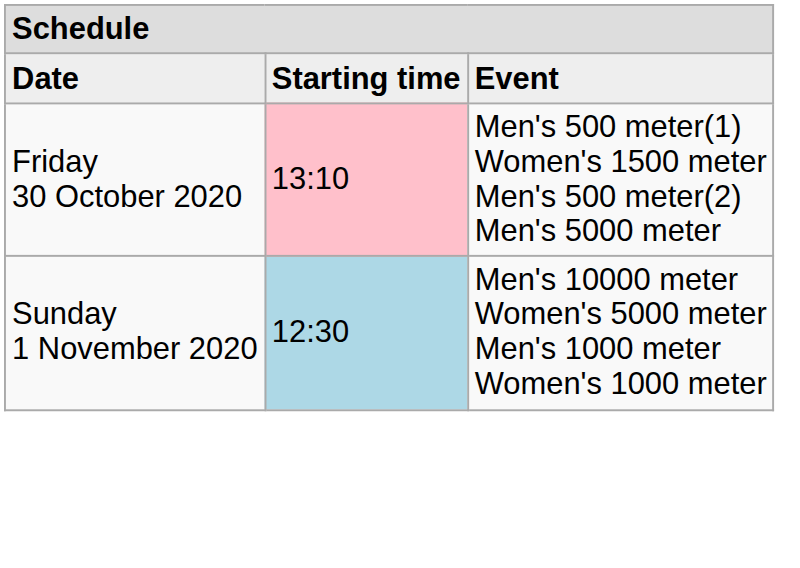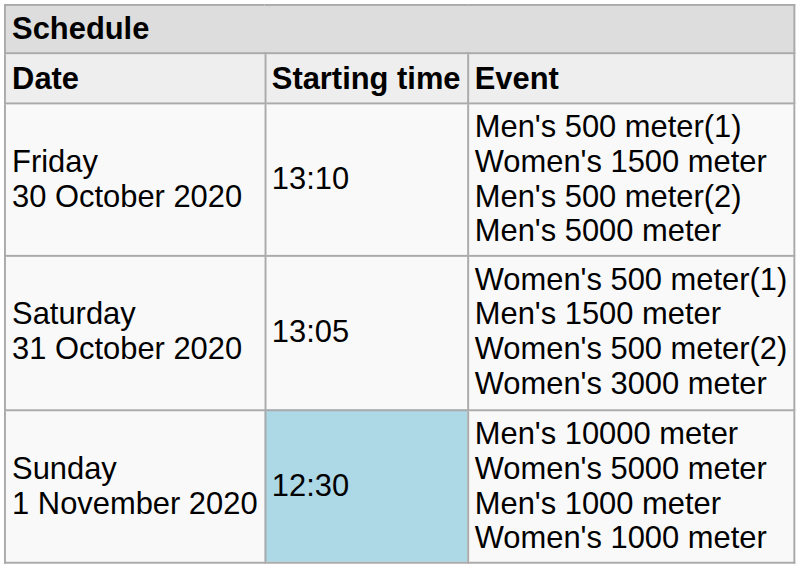 <table class="wikitable">
 <tr align=left bgcolor=#DDDDDD>
 <td colspan=3><strong>Schedule</strong></td>
 </tr>
 <tr align=left bgcolor=#EEEEEE>
 <td><strong>Date</strong></td>
 <td><strong>Starting time</strong></td>
 <td><strong>Event</strong></td>
 </tr>
 <tr>
 <td>Friday <br> 30 October 2020</td>
-<td style="background: pink;">13:10</td>
+<td>13:10</td>
 <td>Men's 500 meter(1) <br> Women's 1500 meter <br> Men's 500 meter(2) <br> Men's 5000 meter</td>
+</tr>
+<tr>
+<td>Saturday <br> 31 October 2020</td>
+<td>13:05</td>
+<td>Women's 500 meter(1) <br> Men's 1500 meter <br> Women's 500 meter(2) <br> Women's 3000 meter</td>
 </tr>
 <tr>
 <td>Sunday <br> 1 November 2020</td>
 <td style="background: lightblue;">12:30</td>
 <td>Men's 10000 meter <br> Women's 5000 meter <br> Men's 1000 meter <br> Women's 1000 meter</td>
 </tr>
 </table>
